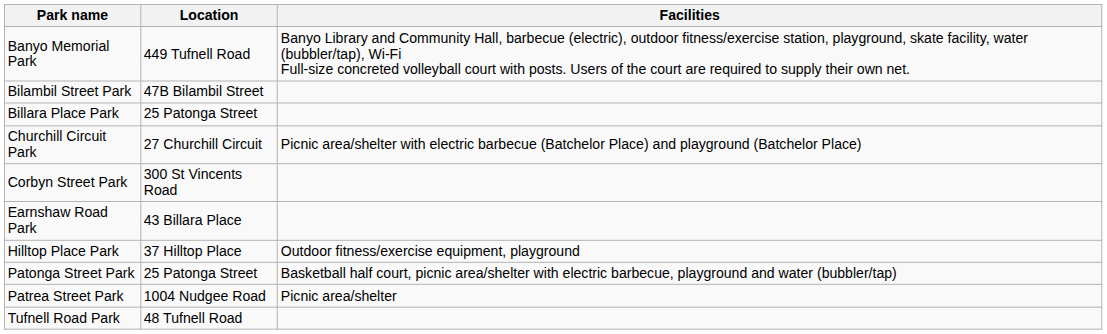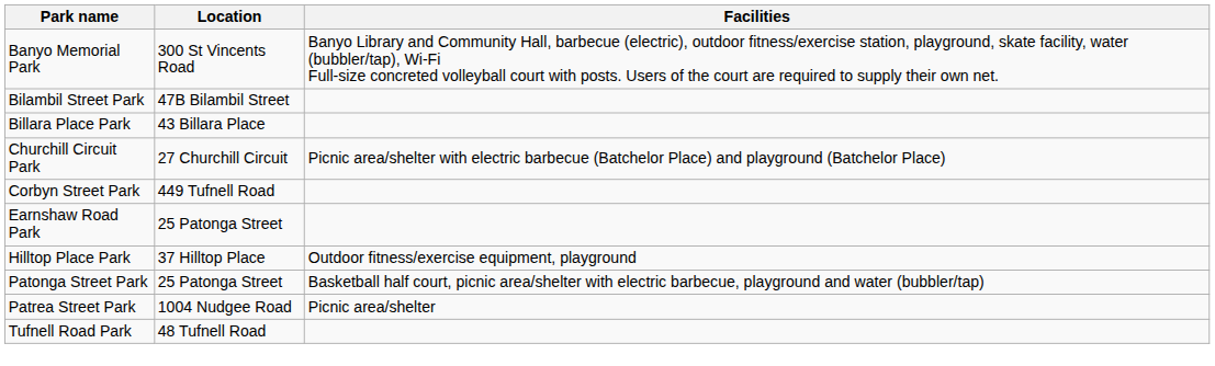 <table class="wikitable">
 <tr>
 <th>Park name</th>
 <th>Location</th>
 <th>Facilities</th>
 </tr>
 <tr>
 <td>Banyo Memorial Park</td>
-<td>449 Tufnell Road</td>
+<td>300 St Vincents Road</td>
 <td>Banyo Library and Community Hall, barbecue (electric), outdoor fitness/exercise station, playground, skate facility, water (bubbler/tap), Wi-Fi<br>Full-size concreted volleyball court with posts. Users of the court are required to supply their own net.</td>
 </tr>
 <tr>
 <td>Bilambil Street Park</td>
 <td>47B Bilambil Street</td>
 <td></td>
 </tr>
 <tr>
 <td>Billara Place Park</td>
-<td>25 Patonga Street</td>
+<td>43 Billara Place</td>
 <td></td>
 </tr>
 <tr>
 <td>Churchill Circuit Park</td>
 <td>27 Churchill Circuit</td>
 <td>Picnic area/shelter with electric barbecue (Batchelor Place) and playground (Batchelor Place)</td>
 </tr>
 <tr>
 <td>Corbyn Street Park</td>
-<td>300 St Vincents Road</td>
+<td>449 Tufnell Road</td>
 <td></td>
 </tr>
 <tr>
 <td>Earnshaw Road Park</td>
-<td>43 Billara Place</td>
+<td>25 Patonga Street</td>
 <td></td>
 </tr>
 <tr>
 <td>Hilltop Place Park</td>
 <td>37 Hilltop Place</td>
 <td>Outdoor fitness/exercise equipment, playground</td>
 </tr>
 <tr>
 <td>Patonga Street Park</td>
 <td>25 Patonga Street</td>
 <td>Basketball half court, picnic area/shelter with electric barbecue, playground and water (bubbler/tap)</td>
 </tr>
 <tr>
 <td>Patrea Street Park</td>
 <td>1004 Nudgee Road</td>
 <td>Picnic area/shelter</td>
 </tr>
 <tr>
 <td>Tufnell Road Park</td>
 <td>48 Tufnell Road</td>
 <td></td>
 </tr>
 </table>
